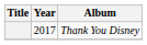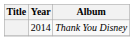 <table class="wikitable plainrowheaders" style="text-align:center;" border="1">
 <tr>
 <th scope="col">Title</th>
 <th scope="col">Year</th>
 <th scope="col">Album</th>
 </tr>
 <tr>
 <th scope="row"></th>
-<td>2017</td>
+<td>2014</td>
 <td><em>Thank You Disney</em></td>
 </tr>
 <tr>
 </tr>
 </table>
